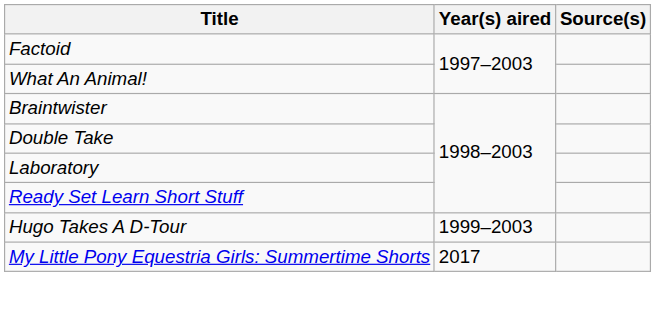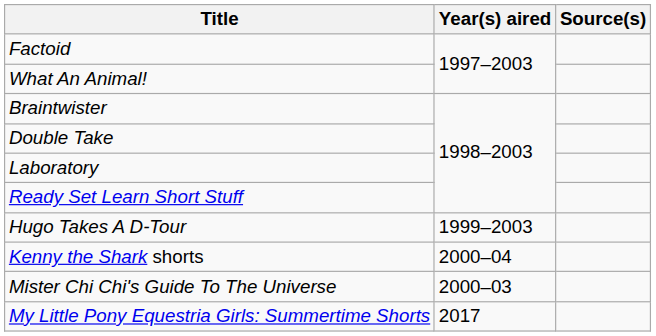 <table class="wikitable sortable">
 <tr>
 <th>Title</th>
 <th>Year(s) aired</th>
 <th>Source(s)</th>
 </tr>
 <tr>
 <td><em>Factoid</em></td>
 <td rowspan=2>1997–2003</td>
 <td></td>
 </tr>
 <tr>
 <td><em>What An Animal!</em></td>
 <td></td>
 </tr>
 <tr>
 <td><em>Braintwister</em></td>
 <td rowspan=4>1998–2003</td>
 <td></td>
 </tr>
 <tr>
 <td><em>Double Take</em></td>
 <td></td>
 </tr>
 <tr>
 <td><em>Laboratory</em></td>
 <td></td>
 </tr>
 <tr>
 <td><em><a href='#'>Ready Set Learn Short Stuff</a></em></td>
 <td></td>
 </tr>
 <tr>
 <td><em>Hugo Takes A D-Tour</em></td>
 <td>1999–2003</td>
 <td></td>
 </tr>
 <tr>
+<td><em><a href='#'>Kenny the Shark</a></em> shorts</td>
+<td>2000–04</td>
+<td></td>
+</tr>
+<tr>
+<td><em>Mister Chi Chi's Guide To The Universe</em></td>
+<td>2000–03</td>
+<td></td>
+</tr>
+<tr>
 <td><em><a href='#'>My Little Pony Equestria Girls: Summertime Shorts</a></em></td>
 <td>2017</td>
 <td></td>
 </tr>
 </table>
